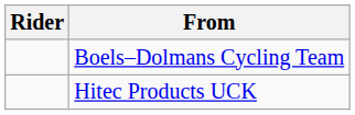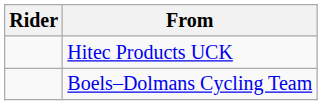 <table class="wikitable sortable">
 <tr>
 <th>Rider</th>
 <th>From</th>
 </tr>
 <tr>
 <td></td>
-<td><a href='#'>Boels–Dolmans Cycling Team</a></td>
+<td><a href='#'>Hitec Products UCK</a></td>
 </tr>
 <tr>
 <td></td>
-<td><a href='#'>Hitec Products UCK</a></td>
+<td><a href='#'>Boels–Dolmans Cycling Team</a></td>
 </tr>
 </table>
